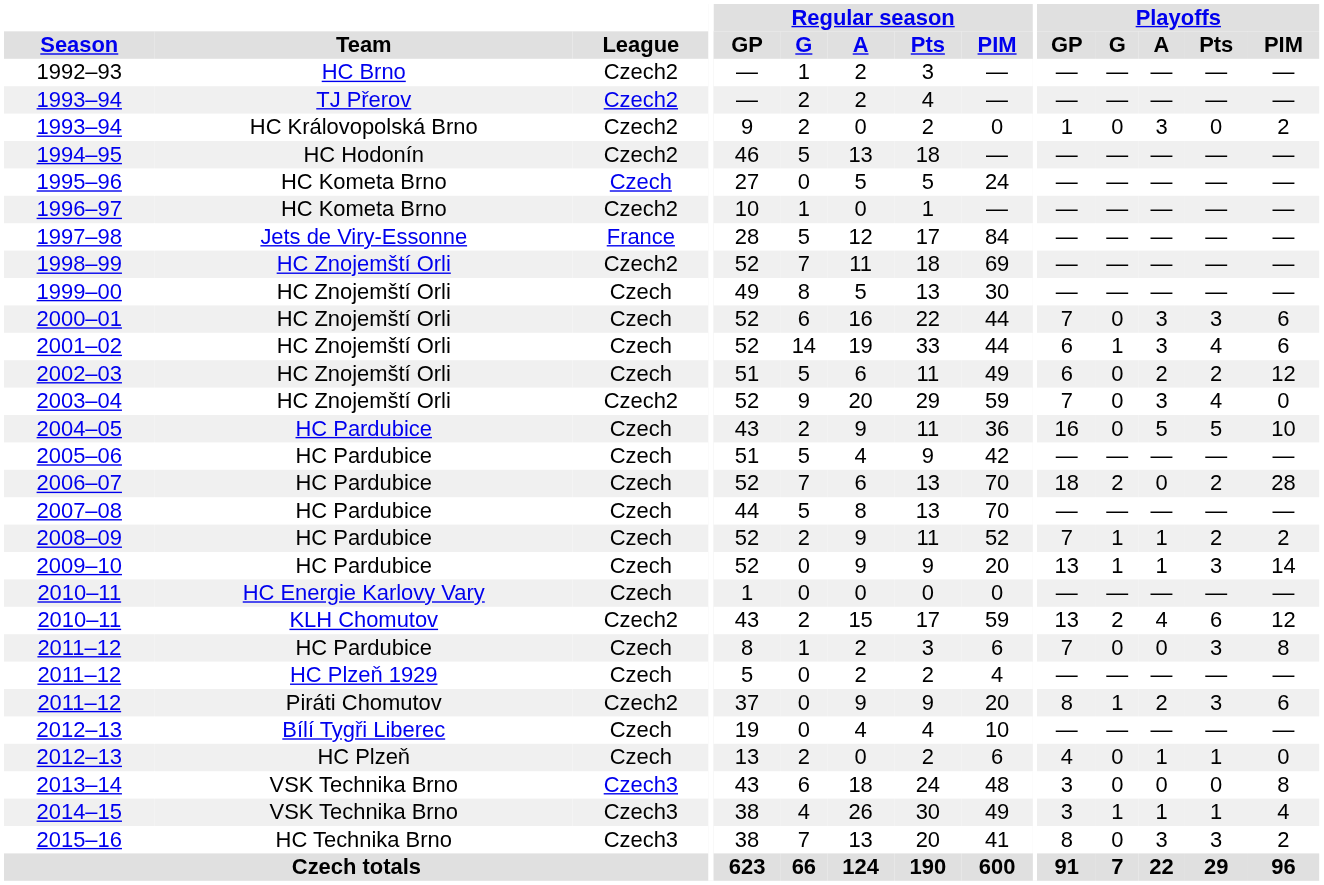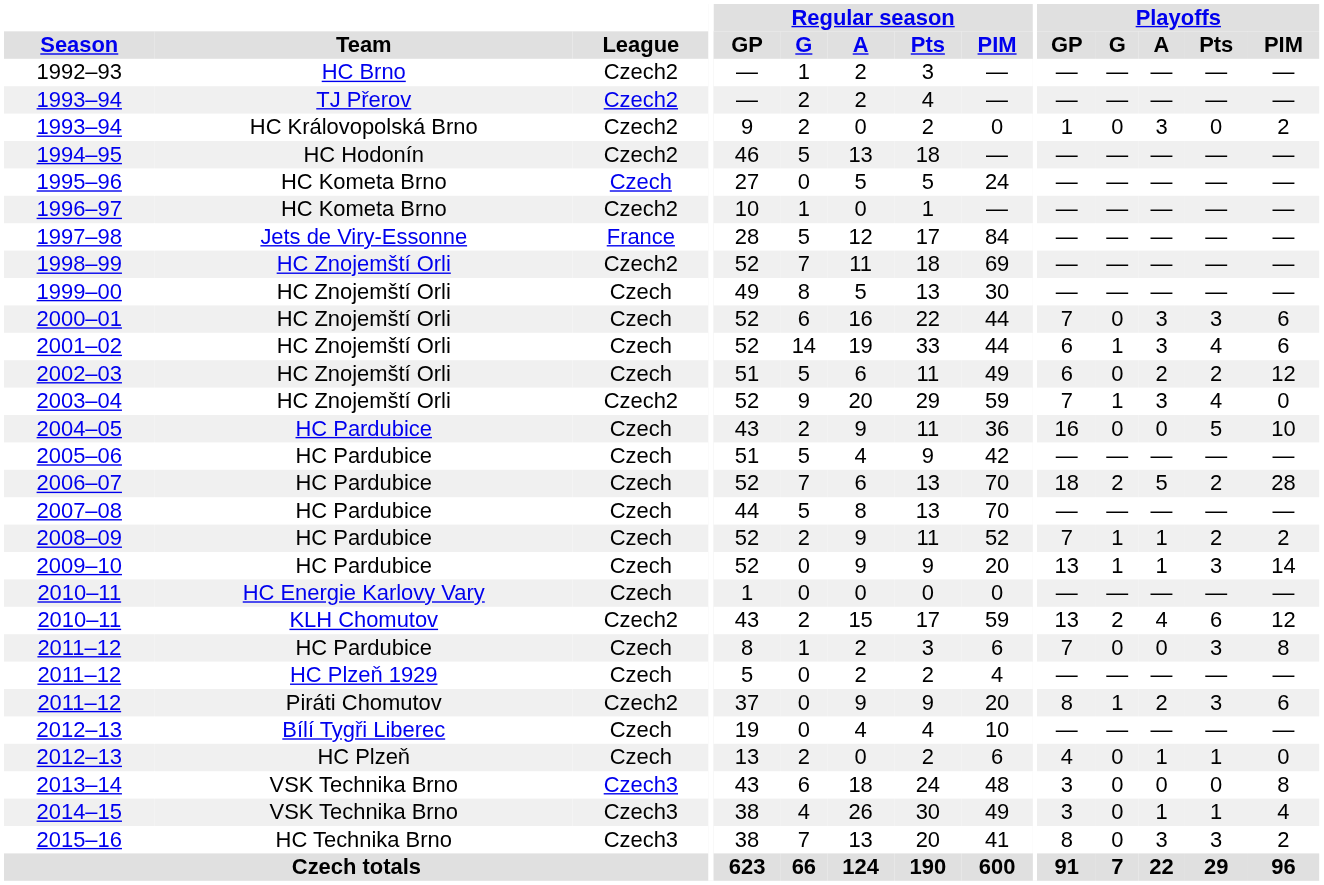 <table border="0" cellpadding="1" cellspacing="0" style="text-align:center; width:60em">
 <tr bgcolor="#e0e0e0">
 <th colspan="3" bgcolor="#ffffff"></th>
 <th rowspan="99" bgcolor="#ffffff"></th>
 <th colspan="5"><a href='#'>Regular season</a></th>
 <th rowspan="99" bgcolor="#ffffff"></th>
 <th colspan="5"><a href='#'>Playoffs</a></th>
 </tr>
 <tr bgcolor="#e0e0e0">
 <th><a href='#'>Season</a></th>
 <th>Team</th>
 <th>League</th>
 <th>GP</th>
 <th><a href='#'>G</a></th>
 <th><a href='#'>A</a></th>
 <th><a href='#'>Pts</a></th>
 <th><a href='#'>PIM</a></th>
 <th>GP</th>
 <th>G</th>
 <th>A</th>
 <th>Pts</th>
 <th>PIM</th>
 </tr>
 <tr>
 <td>1992–93</td>
 <td><a href='#'>HC Brno</a></td>
 <td>Czech2</td>
 <td>—</td>
 <td>1</td>
 <td>2</td>
 <td>3</td>
 <td>—</td>
 <td>—</td>
 <td>—</td>
 <td>—</td>
 <td>—</td>
 <td>—</td>
 </tr>
 <tr bgcolor="#f0f0f0">
 <td><a href='#'>1993–94</a></td>
 <td><a href='#'>TJ Přerov</a></td>
 <td><a href='#'>Czech2</a></td>
 <td>—</td>
 <td>2</td>
 <td>2</td>
 <td>4</td>
 <td>—</td>
 <td>—</td>
 <td>—</td>
 <td>—</td>
 <td>—</td>
 <td>—</td>
 </tr>
 <tr>
 <td><a href='#'>1993–94</a></td>
 <td>HC Královopolská Brno</td>
 <td>Czech2</td>
 <td>9</td>
 <td>2</td>
 <td>0</td>
 <td>2</td>
 <td>0</td>
 <td>1</td>
 <td>0</td>
 <td>3</td>
 <td>0</td>
 <td>2</td>
 </tr>
 <tr bgcolor="#f0f0f0">
 <td><a href='#'>1994–95</a></td>
 <td>HC Hodonín</td>
 <td>Czech2</td>
 <td>46</td>
 <td>5</td>
 <td>13</td>
 <td>18</td>
 <td>—</td>
 <td>—</td>
 <td>—</td>
 <td>—</td>
 <td>—</td>
 <td>—</td>
 </tr>
 <tr>
 <td><a href='#'>1995–96</a></td>
 <td>HC Kometa Brno</td>
 <td><a href='#'>Czech</a></td>
 <td>27</td>
 <td>0</td>
 <td>5</td>
 <td>5</td>
 <td>24</td>
 <td>—</td>
 <td>—</td>
 <td>—</td>
 <td>—</td>
 <td>—</td>
 </tr>
 <tr bgcolor="#f0f0f0">
 <td><a href='#'>1996–97</a></td>
 <td>HC Kometa Brno</td>
 <td>Czech2</td>
 <td>10</td>
 <td>1</td>
 <td>0</td>
 <td>1</td>
 <td>—</td>
 <td>—</td>
 <td>—</td>
 <td>—</td>
 <td>—</td>
 <td>—</td>
 </tr>
 <tr>
 <td><a href='#'>1997–98</a></td>
 <td><a href='#'>Jets de Viry-Essonne</a></td>
 <td><a href='#'>France</a></td>
 <td>28</td>
 <td>5</td>
 <td>12</td>
 <td>17</td>
 <td>84</td>
 <td>—</td>
 <td>—</td>
 <td>—</td>
 <td>—</td>
 <td>—</td>
 </tr>
 <tr bgcolor="#f0f0f0">
 <td><a href='#'>1998–99</a></td>
 <td><a href='#'>HC Znojemští Orli</a></td>
 <td>Czech2</td>
 <td>52</td>
 <td>7</td>
 <td>11</td>
 <td>18</td>
 <td>69</td>
 <td>—</td>
 <td>—</td>
 <td>—</td>
 <td>—</td>
 <td>—</td>
 </tr>
 <tr>
 <td><a href='#'>1999–00</a></td>
 <td>HC Znojemští Orli</td>
 <td>Czech</td>
 <td>49</td>
 <td>8</td>
 <td>5</td>
 <td>13</td>
 <td>30</td>
 <td>—</td>
 <td>—</td>
 <td>—</td>
 <td>—</td>
 <td>—</td>
 </tr>
 <tr bgcolor="#f0f0f0">
 <td><a href='#'>2000–01</a></td>
 <td>HC Znojemští Orli</td>
 <td>Czech</td>
 <td>52</td>
 <td>6</td>
 <td>16</td>
 <td>22</td>
 <td>44</td>
 <td>7</td>
 <td>0</td>
 <td>3</td>
 <td>3</td>
 <td>6</td>
 </tr>
 <tr>
 <td><a href='#'>2001–02</a></td>
 <td>HC Znojemští Orli</td>
 <td>Czech</td>
 <td>52</td>
 <td>14</td>
 <td>19</td>
 <td>33</td>
 <td>44</td>
 <td>6</td>
 <td>1</td>
 <td>3</td>
 <td>4</td>
 <td>6</td>
 </tr>
 <tr bgcolor="#f0f0f0">
 <td><a href='#'>2002–03</a></td>
 <td>HC Znojemští Orli</td>
 <td>Czech</td>
 <td>51</td>
 <td>5</td>
 <td>6</td>
 <td>11</td>
 <td>49</td>
 <td>6</td>
 <td>0</td>
 <td>2</td>
 <td>2</td>
 <td>12</td>
 </tr>
 <tr>
 <td><a href='#'>2003–04</a></td>
 <td>HC Znojemští Orli</td>
 <td>Czech2</td>
 <td>52</td>
 <td>9</td>
 <td>20</td>
 <td>29</td>
 <td>59</td>
 <td>7</td>
-<td>0</td>
+<td>1</td>
 <td>3</td>
 <td>4</td>
 <td>0</td>
 </tr>
 <tr bgcolor="#f0f0f0">
 <td><a href='#'>2004–05</a></td>
 <td><a href='#'>HC Pardubice</a></td>
 <td>Czech</td>
 <td>43</td>
 <td>2</td>
 <td>9</td>
 <td>11</td>
 <td>36</td>
 <td>16</td>
 <td>0</td>
-<td>5</td>
+<td>0</td>
 <td>5</td>
 <td>10</td>
 </tr>
 <tr>
 <td><a href='#'>2005–06</a></td>
 <td>HC Pardubice</td>
 <td>Czech</td>
 <td>51</td>
 <td>5</td>
 <td>4</td>
 <td>9</td>
 <td>42</td>
 <td>—</td>
 <td>—</td>
 <td>—</td>
 <td>—</td>
 <td>—</td>
 </tr>
 <tr bgcolor="#f0f0f0">
 <td><a href='#'>2006–07</a></td>
 <td>HC Pardubice</td>
 <td>Czech</td>
 <td>52</td>
 <td>7</td>
 <td>6</td>
 <td>13</td>
 <td>70</td>
 <td>18</td>
 <td>2</td>
-<td>0</td>
+<td>5</td>
 <td>2</td>
 <td>28</td>
 </tr>
 <tr>
 <td><a href='#'>2007–08</a></td>
 <td>HC Pardubice</td>
 <td>Czech</td>
 <td>44</td>
 <td>5</td>
 <td>8</td>
 <td>13</td>
 <td>70</td>
 <td>—</td>
 <td>—</td>
 <td>—</td>
 <td>—</td>
 <td>—</td>
 </tr>
 <tr bgcolor="#f0f0f0">
 <td><a href='#'>2008–09</a></td>
 <td>HC Pardubice</td>
 <td>Czech</td>
 <td>52</td>
 <td>2</td>
 <td>9</td>
 <td>11</td>
 <td>52</td>
 <td>7</td>
 <td>1</td>
 <td>1</td>
 <td>2</td>
 <td>2</td>
 </tr>
 <tr>
 <td><a href='#'>2009–10</a></td>
 <td>HC Pardubice</td>
 <td>Czech</td>
 <td>52</td>
 <td>0</td>
 <td>9</td>
 <td>9</td>
 <td>20</td>
 <td>13</td>
 <td>1</td>
 <td>1</td>
 <td>3</td>
 <td>14</td>
 </tr>
 <tr bgcolor="#f0f0f0">
 <td><a href='#'>2010–11</a></td>
 <td><a href='#'>HC Energie Karlovy Vary</a></td>
 <td>Czech</td>
 <td>1</td>
 <td>0</td>
 <td>0</td>
 <td>0</td>
 <td>0</td>
 <td>—</td>
 <td>—</td>
 <td>—</td>
 <td>—</td>
 <td>—</td>
 </tr>
 <tr>
 <td><a href='#'>2010–11</a></td>
 <td><a href='#'>KLH Chomutov</a></td>
 <td>Czech2</td>
 <td>43</td>
 <td>2</td>
 <td>15</td>
 <td>17</td>
 <td>59</td>
 <td>13</td>
 <td>2</td>
 <td>4</td>
 <td>6</td>
 <td>12</td>
 </tr>
 <tr bgcolor="#f0f0f0">
 <td><a href='#'>2011–12</a></td>
 <td>HC Pardubice</td>
 <td>Czech</td>
 <td>8</td>
 <td>1</td>
 <td>2</td>
 <td>3</td>
 <td>6</td>
 <td>7</td>
 <td>0</td>
 <td>0</td>
 <td>3</td>
 <td>8</td>
 </tr>
 <tr>
 <td><a href='#'>2011–12</a></td>
 <td><a href='#'>HC Plzeň 1929</a></td>
 <td>Czech</td>
 <td>5</td>
 <td>0</td>
 <td>2</td>
 <td>2</td>
 <td>4</td>
 <td>—</td>
 <td>—</td>
 <td>—</td>
 <td>—</td>
 <td>—</td>
 </tr>
 <tr bgcolor="#f0f0f0">
 <td><a href='#'>2011–12</a></td>
 <td>Piráti Chomutov</td>
 <td>Czech2</td>
 <td>37</td>
 <td>0</td>
 <td>9</td>
 <td>9</td>
 <td>20</td>
 <td>8</td>
 <td>1</td>
 <td>2</td>
 <td>3</td>
 <td>6</td>
 </tr>
 <tr>
 <td><a href='#'>2012–13</a></td>
 <td><a href='#'>Bílí Tygři Liberec</a></td>
 <td>Czech</td>
 <td>19</td>
 <td>0</td>
 <td>4</td>
 <td>4</td>
 <td>10</td>
 <td>—</td>
 <td>—</td>
 <td>—</td>
 <td>—</td>
 <td>—</td>
 </tr>
 <tr bgcolor="#f0f0f0">
 <td><a href='#'>2012–13</a></td>
 <td>HC Plzeň</td>
 <td>Czech</td>
 <td>13</td>
 <td>2</td>
 <td>0</td>
 <td>2</td>
 <td>6</td>
 <td>4</td>
 <td>0</td>
 <td>1</td>
 <td>1</td>
 <td>0</td>
 </tr>
 <tr>
 <td><a href='#'>2013–14</a></td>
 <td>VSK Technika Brno</td>
 <td><a href='#'>Czech3</a></td>
 <td>43</td>
 <td>6</td>
 <td>18</td>
 <td>24</td>
 <td>48</td>
 <td>3</td>
 <td>0</td>
 <td>0</td>
 <td>0</td>
 <td>8</td>
 </tr>
 <tr bgcolor="#f0f0f0">
 <td><a href='#'>2014–15</a></td>
 <td>VSK Technika Brno</td>
 <td>Czech3</td>
 <td>38</td>
 <td>4</td>
 <td>26</td>
 <td>30</td>
 <td>49</td>
 <td>3</td>
-<td>1</td>
+<td>0</td>
 <td>1</td>
 <td>1</td>
 <td>4</td>
 </tr>
 <tr>
 <td><a href='#'>2015–16</a></td>
 <td>HC Technika Brno</td>
 <td>Czech3</td>
 <td>38</td>
 <td>7</td>
 <td>13</td>
 <td>20</td>
 <td>41</td>
 <td>8</td>
 <td>0</td>
 <td>3</td>
 <td>3</td>
 <td>2</td>
 </tr>
 <tr>
 </tr>
 <tr ALIGN="center" bgcolor="#e0e0e0">
 <th colspan="3">Czech totals</th>
 <th ALIGN="center">623</th>
 <th ALIGN="center">66</th>
 <th ALIGN="center">124</th>
 <th ALIGN="center">190</th>
 <th ALIGN="center">600</th>
 <th ALIGN="center">91</th>
 <th ALIGN="center">7</th>
 <th ALIGN="center">22</th>
 <th ALIGN="center">29</th>
 <th ALIGN="center">96</th>
 </tr>
 </table>
